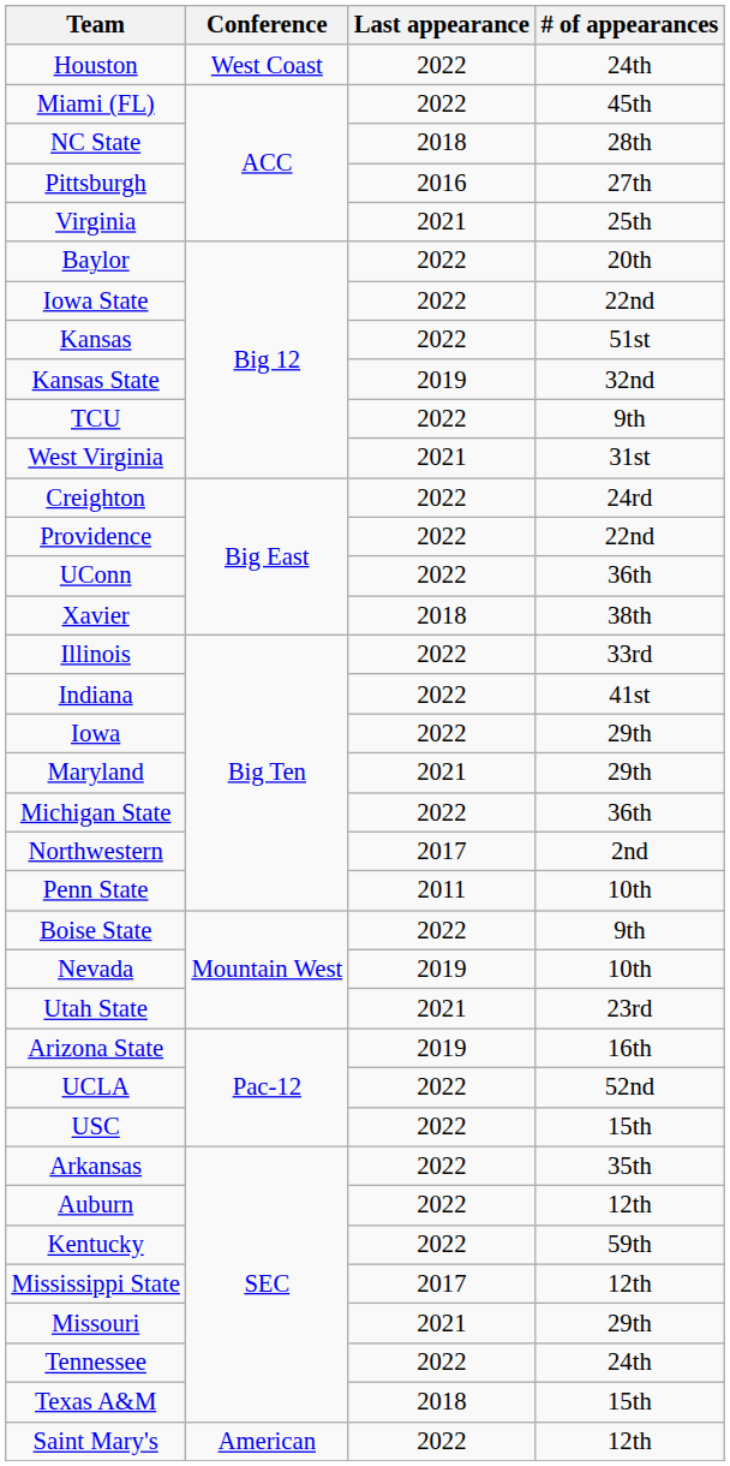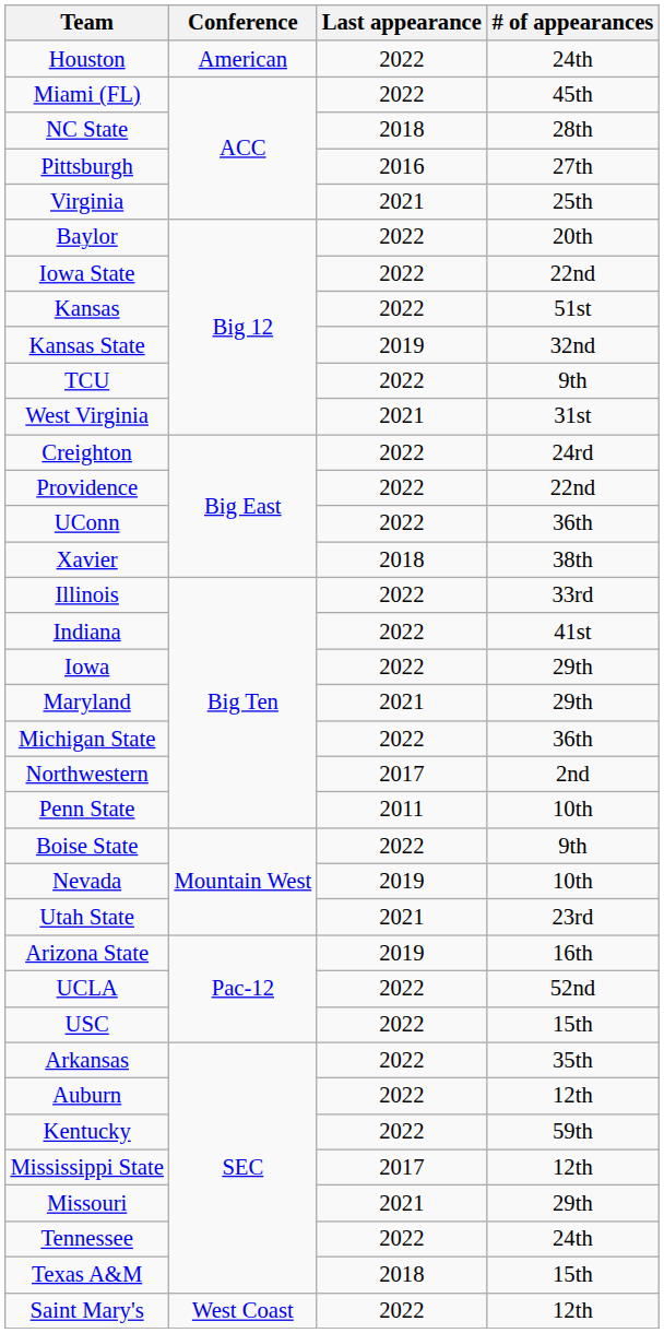 <table class="wikitable sortable" style="text-align:center;">
 <tr>
 <th>Team</th>
 <th>Conference</th>
 <th>Last appearance</th>
 <th># of appearances</th>
 </tr>
 <tr>
 <td><a href='#'>Houston</a></td>
-<td><a href='#'>West Coast</a></td>
+<td><a href='#'>American</a></td>
 <td>2022</td>
 <td>24th</td>
 </tr>
 <tr>
 <td><a href='#'>Miami (FL)</a></td>
 <td rowspan="4"><a href='#'>ACC</a></td>
 <td>2022</td>
 <td>45th</td>
 </tr>
 <tr>
 <td><a href='#'>NC State</a></td>
 <td>2018</td>
 <td>28th</td>
 </tr>
 <tr>
 <td><a href='#'>Pittsburgh</a></td>
 <td>2016</td>
 <td>27th</td>
 </tr>
 <tr>
 <td><a href='#'>Virginia</a></td>
 <td>2021</td>
 <td>25th</td>
 </tr>
 <tr>
 <td><a href='#'>Baylor</a></td>
 <td rowspan="6"><a href='#'>Big 12</a></td>
 <td>2022</td>
 <td>20th</td>
 </tr>
 <tr>
 <td><a href='#'>Iowa State</a></td>
 <td>2022</td>
 <td>22nd</td>
 </tr>
 <tr>
 <td><a href='#'>Kansas</a></td>
 <td>2022</td>
 <td>51st</td>
 </tr>
 <tr>
 <td><a href='#'>Kansas State</a></td>
 <td>2019</td>
 <td>32nd</td>
 </tr>
 <tr>
 <td><a href='#'>TCU</a></td>
 <td>2022</td>
 <td>9th</td>
 </tr>
 <tr>
 <td><a href='#'>West Virginia</a></td>
 <td>2021</td>
 <td>31st</td>
 </tr>
 <tr>
 <td><a href='#'>Creighton</a></td>
 <td rowspan="4"><a href='#'>Big East</a></td>
 <td>2022</td>
 <td>24rd</td>
 </tr>
 <tr>
 <td><a href='#'>Providence</a></td>
 <td>2022</td>
 <td>22nd</td>
 </tr>
 <tr>
 <td><a href='#'>UConn</a></td>
 <td>2022</td>
 <td>36th</td>
 </tr>
 <tr>
 <td><a href='#'>Xavier</a></td>
 <td>2018</td>
 <td>38th</td>
 </tr>
 <tr>
 <td><a href='#'>Illinois</a></td>
 <td rowspan="7"><a href='#'>Big Ten</a></td>
 <td>2022</td>
 <td>33rd</td>
 </tr>
 <tr>
 <td><a href='#'>Indiana</a></td>
 <td>2022</td>
 <td>41st</td>
 </tr>
 <tr>
 <td><a href='#'>Iowa</a></td>
 <td>2022</td>
 <td>29th</td>
 </tr>
 <tr>
 <td><a href='#'>Maryland</a></td>
 <td>2021</td>
 <td>29th</td>
 </tr>
 <tr>
 <td><a href='#'>Michigan State</a></td>
 <td>2022</td>
 <td>36th</td>
 </tr>
 <tr>
 <td><a href='#'>Northwestern</a></td>
 <td>2017</td>
 <td>2nd</td>
 </tr>
 <tr>
 <td><a href='#'>Penn State</a></td>
 <td>2011</td>
 <td>10th</td>
 </tr>
 <tr>
 <td><a href='#'>Boise State</a></td>
 <td rowspan="3"><a href='#'>Mountain West</a></td>
 <td>2022</td>
 <td>9th</td>
 </tr>
 <tr>
 <td><a href='#'>Nevada</a></td>
 <td>2019</td>
 <td>10th</td>
 </tr>
 <tr>
 <td><a href='#'>Utah State</a></td>
 <td>2021</td>
 <td>23rd</td>
 </tr>
 <tr>
 <td><a href='#'>Arizona State</a></td>
 <td rowspan="3"><a href='#'>Pac-12</a></td>
 <td>2019</td>
 <td>16th</td>
 </tr>
 <tr>
 <td><a href='#'>UCLA</a></td>
 <td>2022</td>
 <td>52nd</td>
 </tr>
 <tr>
 <td><a href='#'>USC</a></td>
 <td>2022</td>
 <td>15th</td>
 </tr>
 <tr>
 <td><a href='#'>Arkansas</a></td>
 <td rowspan="7"><a href='#'>SEC</a></td>
 <td>2022</td>
 <td>35th</td>
 </tr>
 <tr>
 <td><a href='#'>Auburn</a></td>
 <td>2022</td>
 <td>12th</td>
 </tr>
 <tr>
 <td><a href='#'>Kentucky</a></td>
 <td>2022</td>
 <td>59th</td>
 </tr>
 <tr>
 <td><a href='#'>Mississippi State</a></td>
 <td>2017</td>
 <td>12th</td>
 </tr>
 <tr>
 <td><a href='#'>Missouri</a></td>
 <td>2021</td>
 <td>29th</td>
 </tr>
 <tr>
 <td><a href='#'>Tennessee</a></td>
 <td>2022</td>
 <td>24th</td>
 </tr>
 <tr>
 <td><a href='#'>Texas A&M</a></td>
 <td>2018</td>
 <td>15th</td>
 </tr>
 <tr>
 <td><a href='#'>Saint Mary's</a></td>
-<td><a href='#'>American</a></td>
+<td><a href='#'>West Coast</a></td>
 <td>2022</td>
 <td>12th</td>
 </tr>
 <tr>
 </tr>
 </table>
